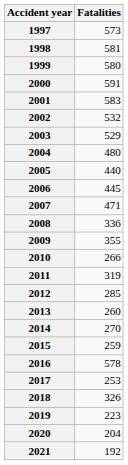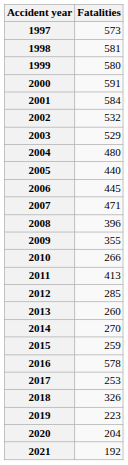 <table class="wikitable sortable" style="text-align:right;">
 <tr>
 <th scope="col">Accident year</th>
 <th scope="col">Fatalities</th>
 </tr>
 <tr>
 <th scope="row">1997</th>
 <td>573</td>
 </tr>
 <tr>
 <th scope="row">1998</th>
 <td>581</td>
 </tr>
 <tr>
 <th scope="row">1999</th>
 <td>580</td>
 </tr>
 <tr>
 <th scope="row">2000</th>
 <td>591</td>
 </tr>
 <tr>
 <th scope="row">2001</th>
-<td>583</td>
+<td>584</td>
 </tr>
 <tr>
 <th scope="row">2002</th>
 <td>532</td>
 </tr>
 <tr>
 <th scope="row">2003</th>
 <td>529</td>
 </tr>
 <tr>
 <th scope="row">2004</th>
 <td>480</td>
 </tr>
 <tr>
 <th scope="row">2005</th>
 <td>440</td>
 </tr>
 <tr>
 <th scope="row">2006</th>
 <td>445</td>
 </tr>
 <tr>
 <th scope="row">2007</th>
 <td>471</td>
 </tr>
 <tr>
 <th scope="row">2008</th>
-<td>336</td>
+<td>396</td>
 </tr>
 <tr>
 <th scope="row">2009</th>
 <td>355</td>
 </tr>
 <tr>
 <th scope="row">2010</th>
 <td>266</td>
 </tr>
 <tr>
 <th scope="row">2011</th>
-<td>319</td>
+<td>413</td>
 </tr>
 <tr>
 <th scope="row">2012</th>
 <td>285</td>
 </tr>
 <tr>
 <th scope="row">2013</th>
 <td>260</td>
 </tr>
 <tr>
 <th scope="row">2014</th>
 <td>270</td>
 </tr>
 <tr>
 <th scope="row">2015</th>
 <td>259</td>
 </tr>
 <tr>
 <th scope="row">2016</th>
 <td>578</td>
 </tr>
 <tr>
 <th scope="row">2017</th>
 <td>253</td>
 </tr>
 <tr>
 <th scope="row">2018</th>
 <td>326</td>
 </tr>
 <tr>
 <th scope="row">2019</th>
 <td>223</td>
 </tr>
 <tr>
 <th scope="row">2020</th>
 <td>204</td>
 </tr>
 <tr>
 <th>2021</th>
 <td>192</td>
 </tr>
 </table>
